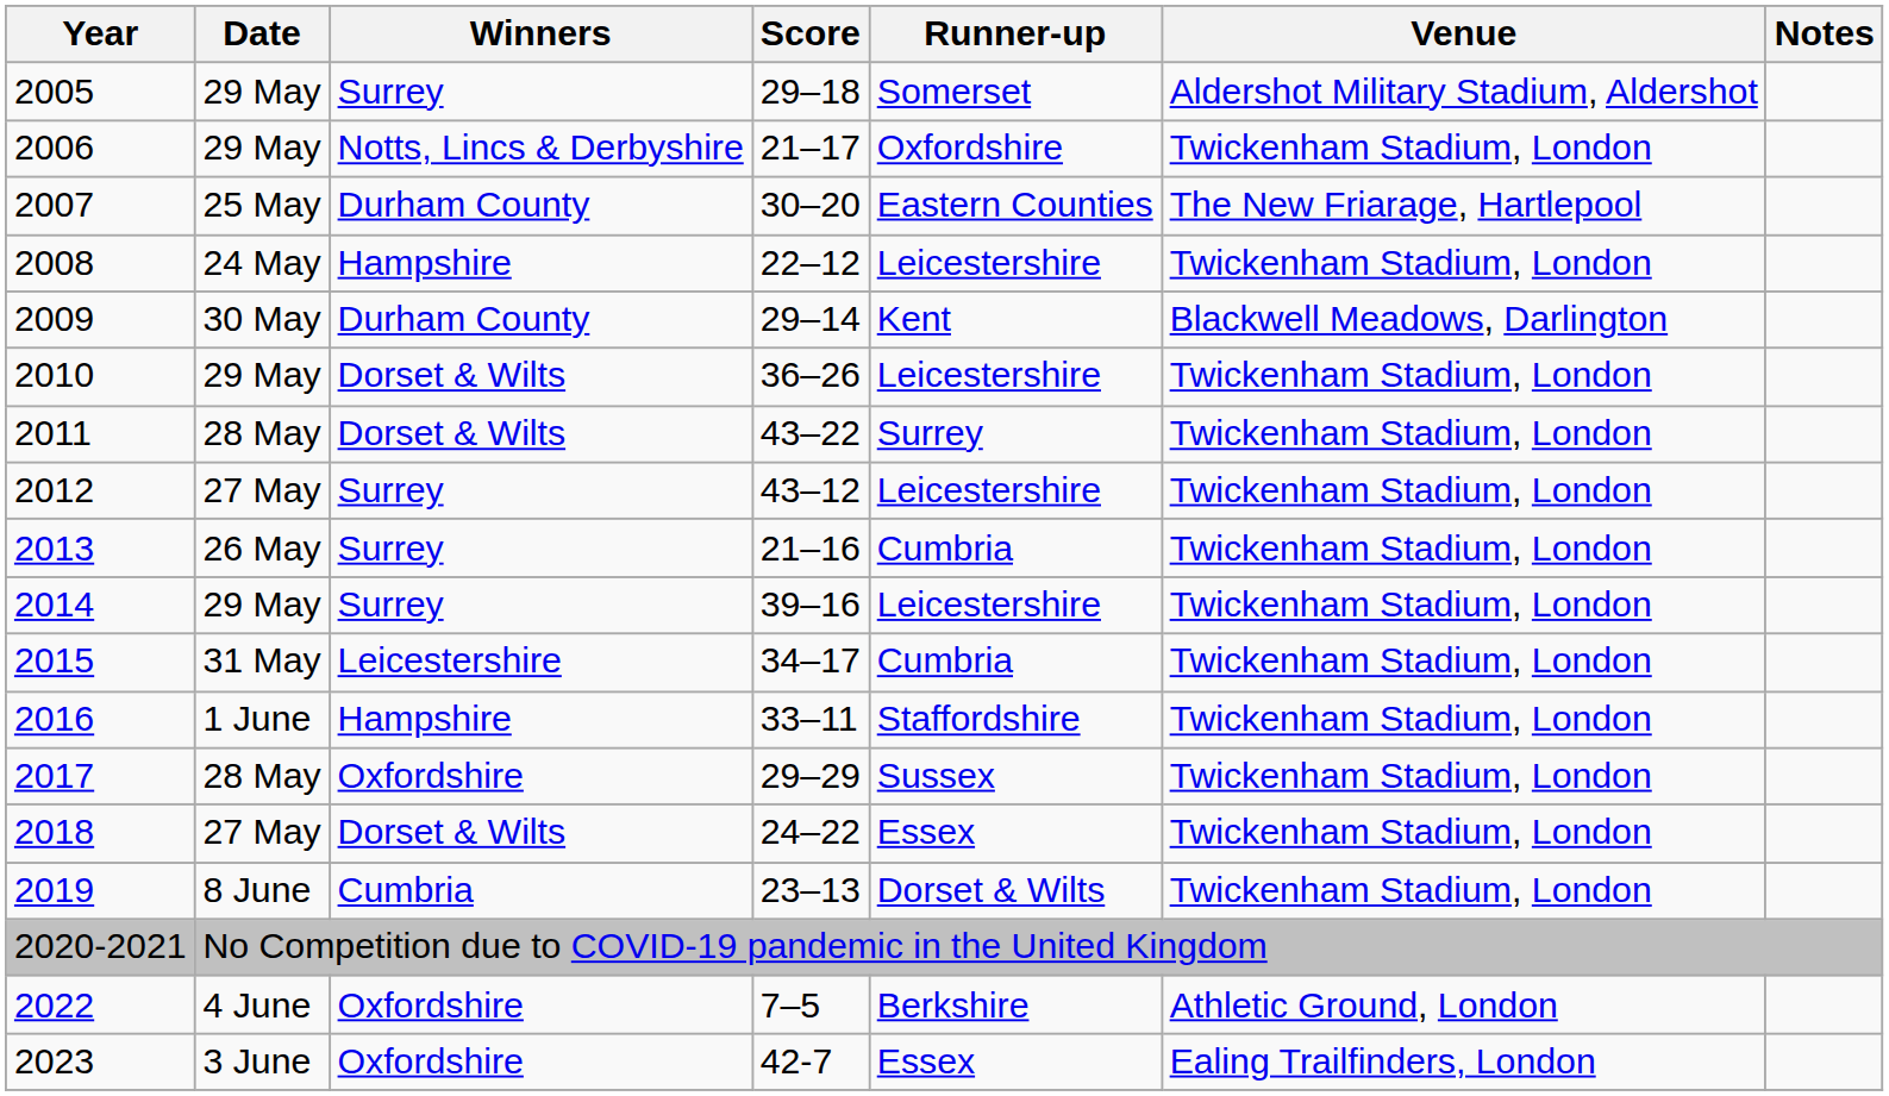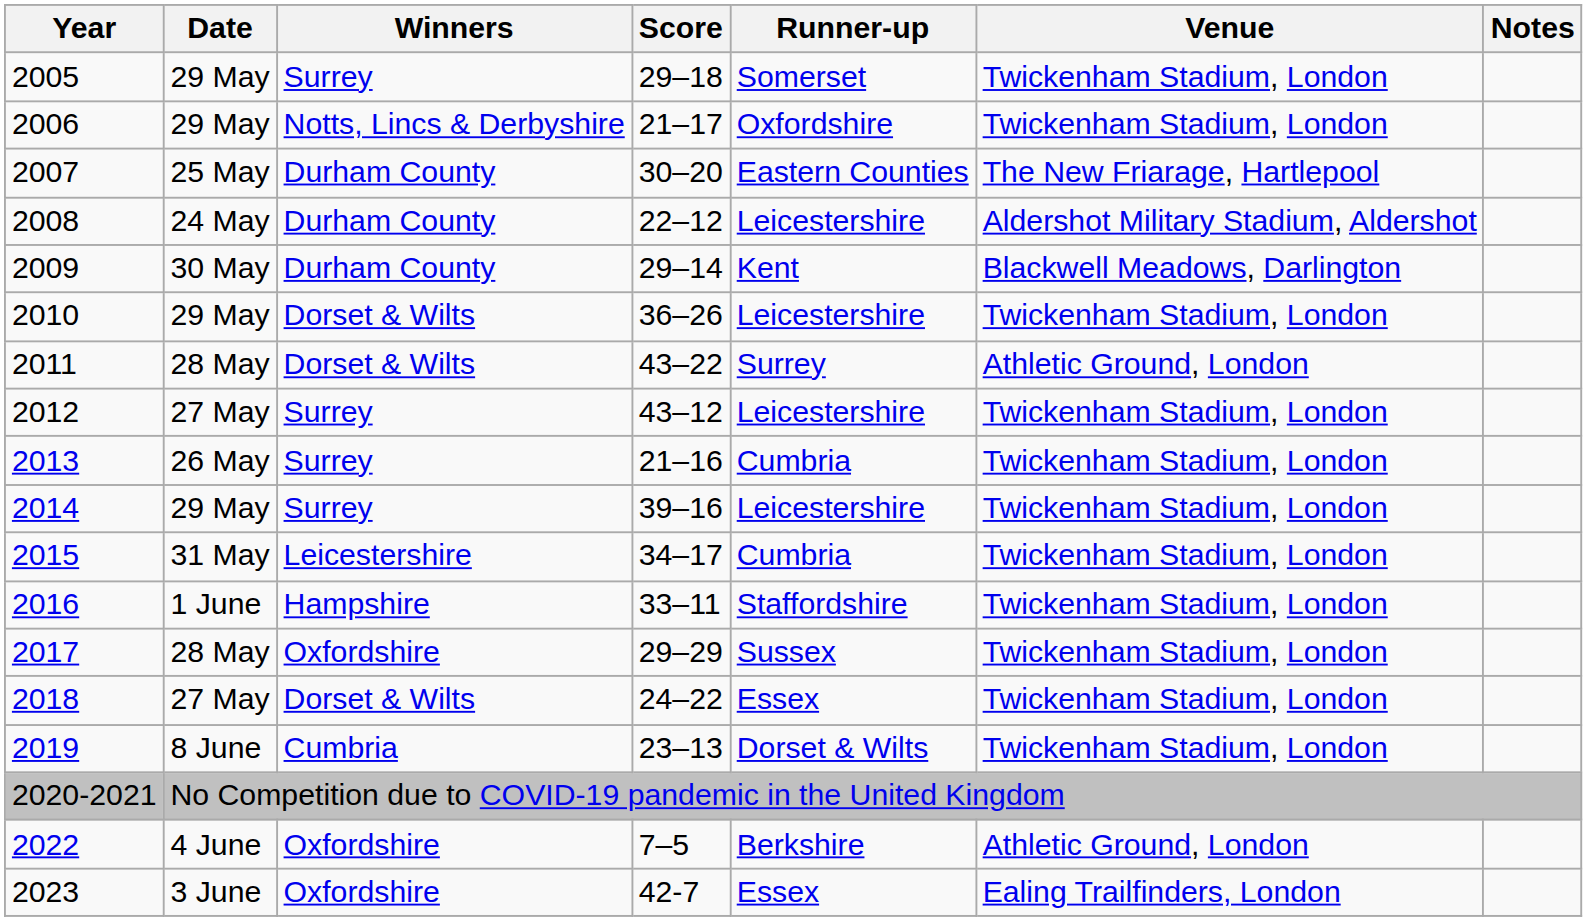 <table class="wikitable" style="text-align:left">
 <tr>
 <th>Year</th>
 <th>Date</th>
 <th>Winners</th>
 <th>Score</th>
 <th>Runner-up</th>
 <th>Venue</th>
 <th>Notes</th>
 </tr>
 <tr>
 <td>2005</td>
 <td>29 May</td>
 <td><a href='#'>Surrey</a></td>
 <td>29–18</td>
 <td><a href='#'>Somerset</a></td>
-<td><a href='#'>Aldershot Military Stadium</a>, <a href='#'>Aldershot</a></td>
+<td><a href='#'>Twickenham Stadium</a>, <a href='#'>London</a></td>
 <td></td>
 </tr>
 <tr>
 <td>2006</td>
 <td>29 May</td>
 <td><a href='#'>Notts, Lincs & Derbyshire</a></td>
 <td>21–17</td>
 <td><a href='#'>Oxfordshire</a></td>
 <td><a href='#'>Twickenham Stadium</a>, <a href='#'>London</a></td>
 <td></td>
 </tr>
 <tr>
 <td>2007</td>
 <td>25 May</td>
 <td><a href='#'>Durham County</a></td>
 <td>30–20</td>
 <td><a href='#'>Eastern Counties</a></td>
 <td><a href='#'>The New Friarage</a>, <a href='#'>Hartlepool</a></td>
 <td></td>
 </tr>
 <tr>
 <td>2008</td>
 <td>24 May</td>
-<td><a href='#'>Hampshire</a></td>
+<td><a href='#'>Durham County</a></td>
 <td>22–12</td>
 <td><a href='#'>Leicestershire</a></td>
-<td><a href='#'>Twickenham Stadium</a>, <a href='#'>London</a></td>
+<td><a href='#'>Aldershot Military Stadium</a>, <a href='#'>Aldershot</a></td>
 <td></td>
 </tr>
 <tr>
 <td>2009</td>
 <td>30 May</td>
 <td><a href='#'>Durham County</a></td>
 <td>29–14</td>
 <td><a href='#'>Kent</a></td>
 <td><a href='#'>Blackwell Meadows</a>, <a href='#'>Darlington</a></td>
 <td></td>
 </tr>
 <tr>
 <td>2010</td>
 <td>29 May</td>
 <td><a href='#'>Dorset & Wilts</a></td>
 <td>36–26</td>
 <td><a href='#'>Leicestershire</a></td>
 <td><a href='#'>Twickenham Stadium</a>, <a href='#'>London</a></td>
 <td></td>
 </tr>
 <tr>
 <td>2011</td>
 <td>28 May</td>
 <td><a href='#'>Dorset & Wilts</a></td>
 <td>43–22</td>
 <td><a href='#'>Surrey</a></td>
-<td><a href='#'>Twickenham Stadium</a>, <a href='#'>London</a></td>
+<td><a href='#'>Athletic Ground</a>, <a href='#'>London</a></td>
 <td></td>
 </tr>
 <tr>
 <td>2012</td>
 <td>27 May</td>
 <td><a href='#'>Surrey</a></td>
 <td>43–12</td>
 <td><a href='#'>Leicestershire</a></td>
 <td><a href='#'>Twickenham Stadium</a>, <a href='#'>London</a></td>
 <td></td>
 </tr>
 <tr>
 <td><a href='#'>2013</a></td>
 <td>26 May</td>
 <td><a href='#'>Surrey</a></td>
 <td>21–16</td>
 <td><a href='#'>Cumbria</a></td>
 <td><a href='#'>Twickenham Stadium</a>, <a href='#'>London</a></td>
 <td></td>
 </tr>
 <tr>
 <td><a href='#'>2014</a></td>
 <td>29 May</td>
 <td><a href='#'>Surrey</a></td>
 <td>39–16</td>
 <td><a href='#'>Leicestershire</a></td>
 <td><a href='#'>Twickenham Stadium</a>, <a href='#'>London</a></td>
 <td></td>
 </tr>
 <tr>
 <td><a href='#'>2015</a></td>
 <td>31 May</td>
 <td><a href='#'>Leicestershire</a></td>
 <td>34–17</td>
 <td><a href='#'>Cumbria</a></td>
 <td><a href='#'>Twickenham Stadium</a>, <a href='#'>London</a></td>
 <td></td>
 </tr>
 <tr>
 <td><a href='#'>2016</a></td>
 <td>1 June</td>
 <td><a href='#'>Hampshire</a></td>
 <td>33–11</td>
 <td><a href='#'>Staffordshire</a></td>
 <td><a href='#'>Twickenham Stadium</a>, <a href='#'>London</a></td>
 <td></td>
 </tr>
 <tr>
 <td><a href='#'>2017</a></td>
 <td>28 May</td>
 <td><a href='#'>Oxfordshire</a></td>
 <td>29–29</td>
 <td><a href='#'>Sussex</a></td>
 <td><a href='#'>Twickenham Stadium</a>, <a href='#'>London</a></td>
 <td></td>
 </tr>
 <tr>
 <td><a href='#'>2018</a></td>
 <td>27 May</td>
 <td><a href='#'>Dorset & Wilts</a></td>
 <td>24–22</td>
 <td><a href='#'>Essex</a></td>
 <td><a href='#'>Twickenham Stadium</a>, <a href='#'>London</a></td>
 <td></td>
 </tr>
 <tr>
 <td><a href='#'>2019</a></td>
 <td>8 June</td>
 <td><a href='#'>Cumbria</a></td>
 <td>23–13</td>
 <td><a href='#'>Dorset & Wilts</a></td>
 <td><a href='#'>Twickenham Stadium</a>, <a href='#'>London</a></td>
 </tr>
 <tr>
 <td style="background:silver">2020-2021</td>
 <td colspan="6" style="background:silver">No Competition due to <a href='#'>COVID-19 pandemic in the United Kingdom</a></td>
 </tr>
 <tr>
 <td><a href='#'>2022</a></td>
 <td>4 June</td>
 <td><a href='#'>Oxfordshire</a></td>
 <td>7–5</td>
 <td><a href='#'>Berkshire</a></td>
 <td><a href='#'>Athletic Ground</a>, <a href='#'>London</a></td>
 <td></td>
 </tr>
 <tr>
 <td>2023</td>
 <td>3 June</td>
 <td><a href='#'>Oxfordshire</a></td>
 <td>42-7</td>
 <td><a href='#'>Essex</a></td>
 <td><a href='#'>Ealing Trailfinders, London</a></td>
 <td></td>
 </tr>
 </table>
